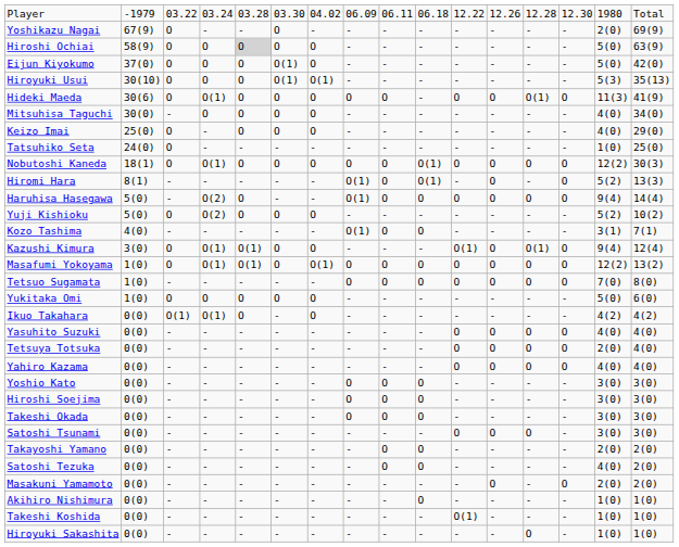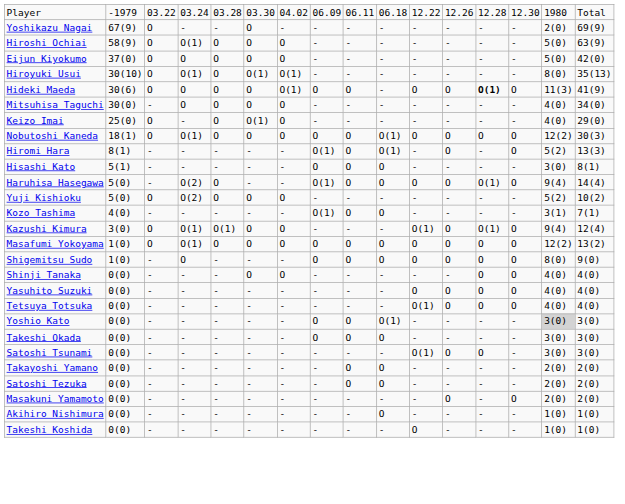 <table class="wikitable" style="text-align:left;">
 <tr>
 <td>Player</td>
 <td>-1979</td>
 <td>03.22</td>
 <td>03.24</td>
 <td>03.28</td>
 <td>03.30</td>
 <td>04.02</td>
 <td>06.09</td>
 <td>06.11</td>
 <td>06.18</td>
 <td>12.22</td>
 <td>12.26</td>
 <td>12.28</td>
 <td>12.30</td>
 <td>1980</td>
 <td>Total</td>
 </tr>
 <tr>
 <td><a href='#'>Yoshikazu Nagai</a></td>
 <td>67(9)</td>
 <td>O</td>
 <td>-</td>
 <td>-</td>
 <td>O</td>
 <td>-</td>
 <td>-</td>
 <td>-</td>
 <td>-</td>
 <td>-</td>
 <td>-</td>
 <td>-</td>
 <td>-</td>
 <td>2(0)</td>
 <td>69(9)</td>
 </tr>
 <tr>
 <td><a href='#'>Hiroshi Ochiai</a></td>
 <td>58(9)</td>
 <td>O</td>
+<td>O(1)</td>
 <td>O</td>
-<td style="background: lightgrey;">O</td>
 <td>O</td>
 <td>O</td>
 <td>-</td>
 <td>-</td>
 <td>-</td>
 <td>-</td>
 <td>-</td>
 <td>-</td>
 <td>-</td>
 <td>5(0)</td>
 <td>63(9)</td>
 </tr>
 <tr>
 <td><a href='#'>Eijun Kiyokumo</a></td>
 <td>37(0)</td>
 <td>O</td>
 <td>O</td>
 <td>O</td>
-<td>O(1)</td>
+<td>O</td>
 <td>O</td>
 <td>-</td>
 <td>-</td>
 <td>-</td>
 <td>-</td>
 <td>-</td>
 <td>-</td>
 <td>-</td>
 <td>5(0)</td>
 <td>42(0)</td>
 </tr>
 <tr>
 <td><a href='#'>Hiroyuki Usui</a></td>
 <td>30(10)</td>
 <td>O</td>
-<td>O</td>
+<td>O(1)</td>
 <td>O</td>
 <td>O(1)</td>
 <td>O(1)</td>
 <td>-</td>
 <td>-</td>
 <td>-</td>
 <td>-</td>
 <td>-</td>
 <td>-</td>
 <td>-</td>
-<td>5(3)</td>
+<td>8(0)</td>
 <td>35(13)</td>
 </tr>
 <tr>
 <td><a href='#'>Hideki Maeda</a></td>
 <td>30(6)</td>
 <td>O</td>
-<td>O(1)</td>
 <td>O</td>
 <td>O</td>
 <td>O</td>
+<td>O(1)</td>
 <td>O</td>
 <td>O</td>
 <td>-</td>
 <td>O</td>
 <td>O</td>
-<td>O(1)</td>
+<td><strong>O(1)</strong></td>
 <td>O</td>
 <td>11(3)</td>
 <td>41(9)</td>
 </tr>
 <tr>
 <td><a href='#'>Mitsuhisa Taguchi</a></td>
 <td>30(0)</td>
 <td>-</td>
 <td>O</td>
 <td>O</td>
 <td>O</td>
 <td>O</td>
 <td>-</td>
 <td>-</td>
 <td>-</td>
 <td>-</td>
 <td>-</td>
 <td>-</td>
 <td>-</td>
 <td>4(0)</td>
 <td>34(0)</td>
 </tr>
 <tr>
 <td><a href='#'>Keizo Imai</a></td>
 <td>25(0)</td>
 <td>O</td>
 <td>-</td>
 <td>O</td>
-<td>O</td>
+<td>O(1)</td>
 <td>O</td>
 <td>-</td>
 <td>-</td>
 <td>-</td>
 <td>-</td>
 <td>-</td>
 <td>-</td>
 <td>-</td>
 <td>4(0)</td>
 <td>29(0)</td>
-</tr>
-<tr>
-<td><a href='#'>Tatsuhiko Seta</a></td>
-<td>24(0)</td>
-<td>O</td>
-<td>-</td>
-<td>-</td>
-<td>-</td>
-<td>-</td>
-<td>-</td>
-<td>-</td>
-<td>-</td>
-<td>-</td>
-<td>-</td>
-<td>-</td>
-<td>-</td>
-<td>1(0)</td>
-<td>25(0)</td>
 </tr>
 <tr>
 <td><a href='#'>Nobutoshi Kaneda</a></td>
 <td>18(1)</td>
 <td>O</td>
 <td>O(1)</td>
 <td>O</td>
 <td>O</td>
 <td>O</td>
 <td>O</td>
 <td>O</td>
 <td>O(1)</td>
 <td>O</td>
 <td>O</td>
 <td>O</td>
 <td>O</td>
 <td>12(2)</td>
 <td>30(3)</td>
 </tr>
 <tr>
 <td><a href='#'>Hiromi Hara</a></td>
 <td>8(1)</td>
 <td>-</td>
 <td>-</td>
 <td>-</td>
 <td>-</td>
 <td>-</td>
 <td>O(1)</td>
 <td>O</td>
 <td>O(1)</td>
 <td>-</td>
 <td>O</td>
 <td>-</td>
 <td>O</td>
 <td>5(2)</td>
 <td>13(3)</td>
 </tr>
 <tr>
+<td><a href='#'>Hisashi Kato</a></td>
+<td>5(1)</td>
+<td>-</td>
+<td>-</td>
+<td>-</td>
+<td>-</td>
+<td>-</td>
+<td>O</td>
+<td>O</td>
+<td>O</td>
+<td>-</td>
+<td>-</td>
+<td>-</td>
+<td>-</td>
+<td>3(0)</td>
+<td>8(1)</td>
+</tr>
+<tr>
 <td><a href='#'>Haruhisa Hasegawa</a></td>
 <td>5(0)</td>
 <td>-</td>
 <td>O(2)</td>
 <td>O</td>
 <td>-</td>
 <td>-</td>
 <td>O(1)</td>
 <td>O</td>
 <td>O</td>
 <td>O</td>
 <td>O</td>
-<td>O</td>
+<td>O(1)</td>
 <td>O</td>
 <td>9(4)</td>
 <td>14(4)</td>
 </tr>
 <tr>
 <td><a href='#'>Yuji Kishioku</a></td>
 <td>5(0)</td>
 <td>O</td>
 <td>O(2)</td>
 <td>O</td>
 <td>O</td>
 <td>O</td>
 <td>-</td>
 <td>-</td>
 <td>-</td>
 <td>-</td>
 <td>-</td>
 <td>-</td>
 <td>-</td>
 <td>5(2)</td>
 <td>10(2)</td>
 </tr>
 <tr>
 <td><a href='#'>Kozo Tashima</a></td>
 <td>4(0)</td>
 <td>-</td>
 <td>-</td>
 <td>-</td>
 <td>-</td>
 <td>-</td>
 <td>O(1)</td>
 <td>O</td>
 <td>O</td>
 <td>-</td>
 <td>-</td>
 <td>-</td>
 <td>-</td>
 <td>3(1)</td>
 <td>7(1)</td>
 </tr>
 <tr>
 <td><a href='#'>Kazushi Kimura</a></td>
 <td>3(0)</td>
 <td>O</td>
 <td>O(1)</td>
 <td>O(1)</td>
 <td>O</td>
 <td>O</td>
 <td>-</td>
 <td>-</td>
 <td>-</td>
 <td>O(1)</td>
 <td>O</td>
 <td>O(1)</td>
 <td>O</td>
 <td>9(4)</td>
 <td>12(4)</td>
 </tr>
 <tr>
 <td><a href='#'>Masafumi Yokoyama</a></td>
 <td>1(0)</td>
 <td>O</td>
 <td>O(1)</td>
-<td>O(1)</td>
 <td>O</td>
-<td>O(1)</td>
+<td>O</td>
+<td>O</td>
 <td>O</td>
 <td>O</td>
 <td>O</td>
 <td>O</td>
 <td>O</td>
 <td>O</td>
 <td>O</td>
 <td>12(2)</td>
 <td>13(2)</td>
 </tr>
 <tr>
-<td><a href='#'>Tetsuo Sugamata</a></td>
+<td><a href='#'>Shigemitsu Sudo</a></td>
 <td>1(0)</td>
 <td>-</td>
-<td>-</td>
+<td>O</td>
 <td>-</td>
 <td>-</td>
 <td>-</td>
 <td>O</td>
 <td>O</td>
 <td>O</td>
 <td>O</td>
 <td>O</td>
 <td>O</td>
 <td>O</td>
-<td>7(0)</td>
 <td>8(0)</td>
+<td>9(0)</td>
 </tr>
 <tr>
-<td><a href='#'>Yukitaka Omi</a></td>
-<td>1(0)</td>
-<td>O</td>
-<td>O</td>
-<td>O</td>
+<td><a href='#'>Shinji Tanaka</a></td>
+<td>0(0)</td>
+<td>-</td>
+<td>-</td>
+<td>-</td>
 <td>O</td>
 <td>O</td>
 <td>-</td>
 <td>-</td>
 <td>-</td>
 <td>-</td>
 <td>-</td>
-<td>-</td>
-<td>-</td>
-<td>5(0)</td>
-<td>6(0)</td>
-</tr>
-<tr>
-<td><a href='#'>Ikuo Takahara</a></td>
-<td>0(0)</td>
-<td>O(1)</td>
-<td>O(1)</td>
 <td>O</td>
-<td>-</td>
 <td>O</td>
-<td>-</td>
-<td>-</td>
-<td>-</td>
-<td>-</td>
-<td>-</td>
-<td>-</td>
-<td>-</td>
-<td>4(2)</td>
-<td>4(2)</td>
+<td>4(0)</td>
+<td>4(0)</td>
 </tr>
 <tr>
 <td><a href='#'>Yasuhito Suzuki</a></td>
 <td>0(0)</td>
 <td>-</td>
 <td>-</td>
 <td>-</td>
 <td>-</td>
 <td>-</td>
 <td>-</td>
 <td>-</td>
 <td>-</td>
 <td>O</td>
 <td>O</td>
 <td>O</td>
 <td>O</td>
 <td>4(0)</td>
 <td>4(0)</td>
 </tr>
 <tr>
 <td><a href='#'>Tetsuya Totsuka</a></td>
 <td>0(0)</td>
 <td>-</td>
 <td>-</td>
 <td>-</td>
 <td>-</td>
 <td>-</td>
 <td>-</td>
 <td>-</td>
 <td>-</td>
-<td>O</td>
-<td>O</td>
-<td>O</td>
-<td>O</td>
-<td>2(0)</td>
-<td>4(0)</td>
-</tr>
-<tr>
-<td><a href='#'>Yahiro Kazama</a></td>
-<td>0(0)</td>
-<td>-</td>
-<td>-</td>
-<td>-</td>
-<td>-</td>
-<td>-</td>
-<td>-</td>
-<td>-</td>
-<td>-</td>
-<td>O</td>
+<td>O(1)</td>
 <td>O</td>
 <td>O</td>
 <td>O</td>
 <td>4(0)</td>
 <td>4(0)</td>
 </tr>
 <tr>
 <td><a href='#'>Yoshio Kato</a></td>
 <td>0(0)</td>
 <td>-</td>
 <td>-</td>
 <td>-</td>
 <td>-</td>
 <td>-</td>
 <td>O</td>
 <td>O</td>
-<td>O</td>
+<td>O(1)</td>
 <td>-</td>
 <td>-</td>
 <td>-</td>
 <td>-</td>
-<td>3(0)</td>
-<td>3(0)</td>
-</tr>
-<tr>
-<td><a href='#'>Hiroshi Soejima</a></td>
-<td>0(0)</td>
-<td>-</td>
-<td>-</td>
-<td>-</td>
-<td>-</td>
-<td>-</td>
-<td>O</td>
-<td>O</td>
-<td>O</td>
-<td>-</td>
-<td>-</td>
-<td>-</td>
-<td>-</td>
-<td>3(0)</td>
+<td style="background: lightgrey;">3(0)</td>
 <td>3(0)</td>
 </tr>
 <tr>
 <td><a href='#'>Takeshi Okada</a></td>
 <td>0(0)</td>
 <td>-</td>
 <td>-</td>
 <td>-</td>
 <td>-</td>
 <td>-</td>
 <td>O</td>
 <td>O</td>
 <td>O</td>
 <td>-</td>
 <td>-</td>
 <td>-</td>
 <td>-</td>
 <td>3(0)</td>
 <td>3(0)</td>
 </tr>
 <tr>
 <td><a href='#'>Satoshi Tsunami</a></td>
 <td>0(0)</td>
 <td>-</td>
 <td>-</td>
 <td>-</td>
 <td>-</td>
 <td>-</td>
 <td>-</td>
 <td>-</td>
 <td>-</td>
-<td>O</td>
+<td>O(1)</td>
 <td>O</td>
 <td>O</td>
 <td>-</td>
 <td>3(0)</td>
 <td>3(0)</td>
 </tr>
 <tr>
 <td><a href='#'>Takayoshi Yamano</a></td>
 <td>0(0)</td>
 <td>-</td>
 <td>-</td>
 <td>-</td>
 <td>-</td>
 <td>-</td>
 <td>-</td>
 <td>O</td>
 <td>O</td>
 <td>-</td>
 <td>-</td>
 <td>-</td>
 <td>-</td>
 <td>2(0)</td>
 <td>2(0)</td>
 </tr>
 <tr>
 <td><a href='#'>Satoshi Tezuka</a></td>
 <td>0(0)</td>
 <td>-</td>
 <td>-</td>
 <td>-</td>
 <td>-</td>
 <td>-</td>
 <td>-</td>
 <td>O</td>
 <td>O</td>
 <td>-</td>
 <td>-</td>
 <td>-</td>
 <td>-</td>
-<td>4(0)</td>
+<td>2(0)</td>
 <td>2(0)</td>
 </tr>
 <tr>
 <td><a href='#'>Masakuni Yamamoto</a></td>
 <td>0(0)</td>
 <td>-</td>
 <td>-</td>
 <td>-</td>
 <td>-</td>
 <td>-</td>
 <td>-</td>
 <td>-</td>
 <td>-</td>
 <td>-</td>
 <td>O</td>
 <td>-</td>
 <td>O</td>
 <td>2(0)</td>
 <td>2(0)</td>
 </tr>
 <tr>
 <td><a href='#'>Akihiro Nishimura</a></td>
 <td>0(0)</td>
 <td>-</td>
 <td>-</td>
 <td>-</td>
 <td>-</td>
 <td>-</td>
 <td>-</td>
 <td>-</td>
 <td>O</td>
 <td>-</td>
 <td>-</td>
 <td>-</td>
 <td>-</td>
 <td>1(0)</td>
 <td>1(0)</td>
 </tr>
 <tr>
 <td><a href='#'>Takeshi Koshida</a></td>
 <td>0(0)</td>
 <td>-</td>
 <td>-</td>
 <td>-</td>
 <td>-</td>
 <td>-</td>
 <td>-</td>
 <td>-</td>
 <td>-</td>
-<td>O(1)</td>
+<td>O</td>
 <td>-</td>
 <td>-</td>
 <td>-</td>
 <td>1(0)</td>
 <td>1(0)</td>
 </tr>
-<tr>
-<td><a href='#'>Hiroyuki Sakashita</a></td>
-<td>0(0)</td>
-<td>-</td>
-<td>-</td>
-<td>-</td>
-<td>-</td>
-<td>-</td>
-<td>-</td>
-<td>-</td>
-<td>-</td>
-<td>-</td>
-<td>-</td>
-<td>O</td>
-<td>-</td>
-<td>1(0)</td>
-<td>1(0)</td>
-</tr>
 </table>
